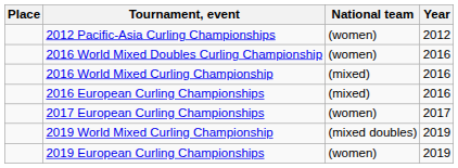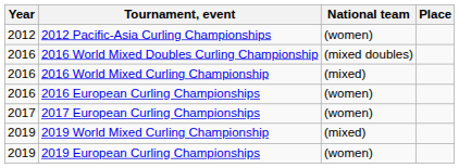 <table class="wikitable">
 <tr>
-<th scope="col">Place</th>
+<th scope="col">Year</th>
 <th scope="col">Tournament, event</th>
 <th scope="col">National team</th>
-<th scope="col">Year</th>
+<th scope="col">Place</th>
 </tr>
 <tr>
-<td></td>
+<td>2012</td>
 <td><a href='#'>2012 Pacific-Asia Curling Championships</a></td>
 <td> (women)</td>
-<td>2012</td>
+<td></td>
 </tr>
 <tr>
+<td>2016</td>
+<td><a href='#'>2016 World Mixed Doubles Curling Championship</a></td>
+<td> (mixed doubles)</td>
 <td></td>
-<td><a href='#'>2016 World Mixed Doubles Curling Championship</a></td>
-<td> (women)</td>
-<td>2016</td>
 </tr>
 <tr>
-<td></td>
+<td>2016</td>
 <td><a href='#'>2016 World Mixed Curling Championship</a></td>
 <td> (mixed)</td>
-<td>2016</td>
+<td></td>
 </tr>
 <tr>
+<td>2016</td>
+<td><a href='#'>2016 European Curling Championships</a></td>
+<td> (women)</td>
 <td></td>
-<td><a href='#'>2016 European Curling Championships</a></td>
-<td> (mixed)</td>
-<td>2016</td>
 </tr>
 <tr>
-<td></td>
+<td>2017</td>
 <td><a href='#'>2017 European Curling Championships</a></td>
 <td> (women)</td>
-<td>2017</td>
+<td></td>
 </tr>
 <tr>
+<td>2019</td>
+<td><a href='#'>2019 World Mixed Curling Championship</a></td>
+<td> (mixed)</td>
 <td></td>
-<td><a href='#'>2019 World Mixed Curling Championship</a></td>
-<td> (mixed doubles)</td>
-<td>2019</td>
 </tr>
 <tr>
-<td></td>
+<td>2019</td>
 <td><a href='#'>2019 European Curling Championships</a></td>
 <td> (women)</td>
-<td>2019</td>
+<td></td>
 </tr>
 </table>
